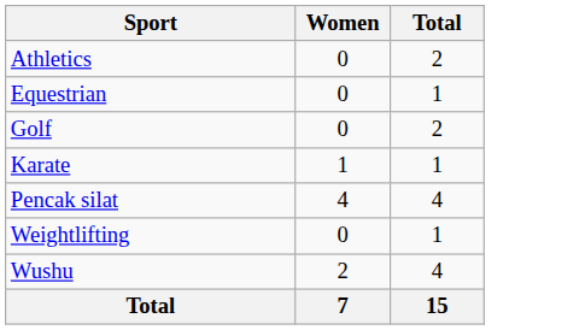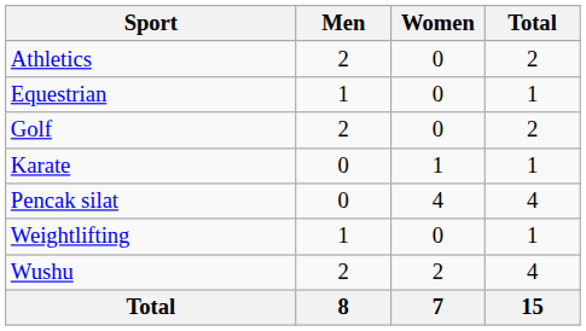 <table class="wikitable" style="text-align:center;">
 <tr>
 <th width=200>Sport</th>
+<th width=60>Men</th>
 <th width=60>Women</th>
 <th width=60>Total</th>
 </tr>
 <tr>
 <td align="left"><a href='#'>Athletics</a></td>
+<td>2</td>
 <td>0</td>
 <td>2</td>
 </tr>
 <tr>
 <td align="left"><a href='#'>Equestrian</a></td>
+<td>1</td>
 <td>0</td>
 <td>1</td>
 </tr>
 <tr>
 <td align="left"><a href='#'>Golf</a></td>
+<td>2</td>
 <td>0</td>
 <td>2</td>
 </tr>
 <tr>
 <td align="left"><a href='#'>Karate</a></td>
+<td>0</td>
 <td>1</td>
 <td>1</td>
 </tr>
 <tr>
 <td align="left"><a href='#'>Pencak silat</a></td>
+<td>0</td>
 <td>4</td>
 <td>4</td>
 </tr>
 <tr>
 <td align="left"><a href='#'>Weightlifting</a></td>
+<td>1</td>
 <td>0</td>
 <td>1</td>
 </tr>
 <tr>
 <td align="left"><a href='#'>Wushu</a></td>
 <td>2</td>
+<td>2</td>
 <td>4</td>
 </tr>
 <tr>
 <th>Total</th>
+<th>8</th>
 <th>7</th>
 <th>15</th>
 </tr>
 </table>
